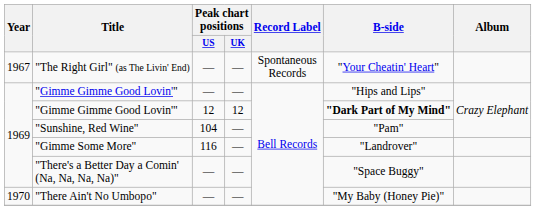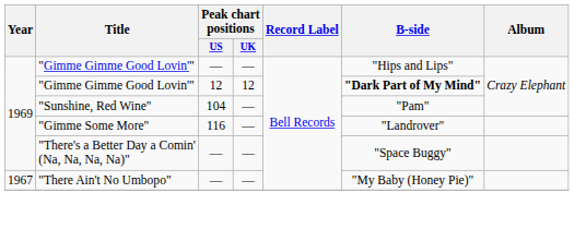 <table class="wikitable" style=text-align:center;>
 <tr>
 <th rowspan="2">Year</th>
 <th rowspan="2">Title</th>
 <th colspan="2">Peak chart<br>positions</th>
 <th rowspan="2"><a href='#'>Record Label</a></th>
 <th rowspan="2"><a href='#'>B-side</a></th>
 <th rowspan="2">Album</th>
 </tr>
 <tr style="font-size:smaller;">
 <th align=centre><a href='#'>US</a></th>
 <th align=centre><a href='#'>UK</a></th>
-</tr>
-<tr>
-<td rowspan="1">1967</td>
-<td align=left>"The Right Girl" <small>(as The Livin' End)</small></td>
-<td>—</td>
-<td>—</td>
-<td rowspan="1">Spontaneous<br>Records</td>
-<td>"<a href='#'>Your Cheatin' Heart</a>"</td>
-<td rowspan="1"></td>
 </tr>
 <tr>
 <td rowspan="5">1969</td>
 <td align=left>"<a href='#'>Gimme Gimme Good Lovin'</a>"</td>
 <td>—</td>
 <td>—</td>
 <td rowspan="6"><a href='#'>Bell Records</a></td>
 <td>"Hips and Lips"</td>
 <td rowspan="3"><em>Crazy Elephant</em></td>
 </tr>
 <tr>
 <td align=left>"Gimme Gimme Good Lovin'"</td>
 <td>12</td>
 <td>12</td>
 <td><strong>"Dark Part of My Mind"</strong></td>
 </tr>
 <tr>
 <td align=left>"Sunshine, Red Wine"</td>
 <td>104</td>
 <td>—</td>
 <td>"Pam"</td>
 </tr>
 <tr>
 <td align=left>"Gimme Some More"</td>
 <td>116</td>
 <td>—</td>
 <td>"Landrover"</td>
 <td rowspan="1"></td>
 </tr>
 <tr>
 <td align=left>"There's a Better Day a Comin'<br>(Na, Na, Na, Na)"</td>
 <td>—</td>
 <td>—</td>
 <td>"Space Buggy"</td>
 <td rowspan="1"></td>
 </tr>
 <tr>
-<td rowspan="1">1970</td>
+<td rowspan="1">1967</td>
 <td align=left>"There Ain't No Umbopo"</td>
 <td>—</td>
 <td>—</td>
 <td>"My Baby (Honey Pie)"</td>
 <td rowspan="1"></td>
 </tr>
 <tr>
 </tr>
 </table>
